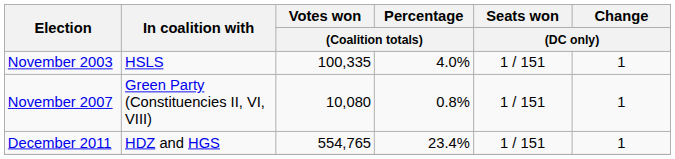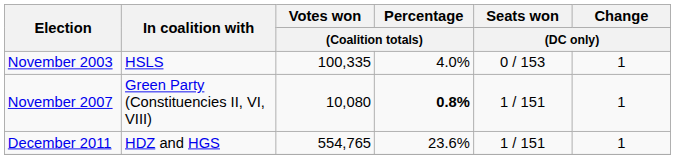 <table class="wikitable" style="text-align: left;">
 <tr>
 <th width="120" rowspan="2">Election</th>
 <th width="160" rowspan="2">In coalition with</th>
 <th width="100">Votes won</th>
 <th width="100">Percentage</th>
 <th width="100">Seats won</th>
 <th width="100">Change</th>
 </tr>
 <tr>
 <th colspan="2"><small>(Coalition totals)</small></th>
 <th colspan="2"><small>(DC only)</small></th>
 </tr>
 <tr>
 <td><a href='#'>November 2003</a></td>
 <td><a href='#'>HSLS</a></td>
 <td align="right">100,335</td>
 <td align="right">4.0%</td>
-<td align="center">1 / 151</td>
+<td align="center">0 / 153</td>
 <td align="center"> 1</td>
 </tr>
 <tr>
 <td><a href='#'>November 2007</a></td>
 <td><a href='#'>Green Party</a> (Constituencies II, VI, VIII)</td>
 <td align="right">10,080</td>
-<td align="right">0.8%</td>
+<td align="right"><strong>0.8%</strong></td>
 <td align="center">1 / 151</td>
 <td align="center"> 1</td>
 </tr>
 <tr>
 <td><a href='#'>December 2011</a></td>
 <td><a href='#'>HDZ</a> and <a href='#'>HGS</a></td>
 <td align="right">554,765</td>
-<td align="right">23.4%</td>
+<td align="right">23.6%</td>
 <td align="center">1 / 151</td>
 <td align="center"> 1</td>
 </tr>
 <tr>
 </tr>
 </table>
